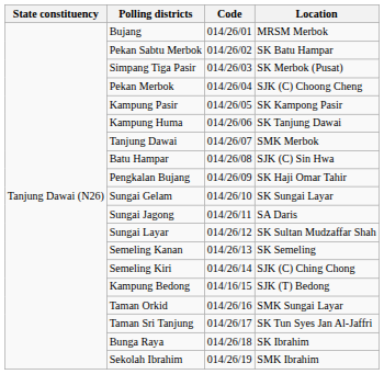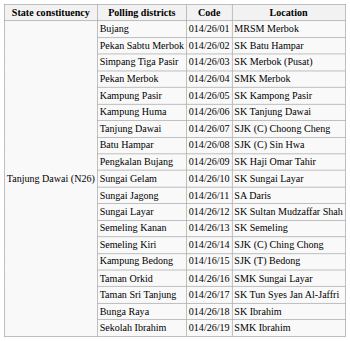 <table class="wikitable sortable mw-collapsible" style="white-space:nowrap;font-size:85%">
 <tr>
 <th>State constituency</th>
 <th>Polling districts</th>
 <th>Code</th>
 <th>Location</th>
 </tr>
 <tr>
 <td rowspan="19">Tanjung Dawai (N26)</td>
 <td>Bujang</td>
 <td>014/26/01</td>
 <td>MRSM Merbok</td>
 </tr>
 <tr>
 <td>Pekan Sabtu Merbok</td>
 <td>014/26/02</td>
 <td>SK Batu Hampar</td>
 </tr>
 <tr>
 <td>Simpang Tiga Pasir</td>
 <td>014/26/03</td>
 <td>SK Merbok (Pusat)</td>
 </tr>
 <tr>
 <td>Pekan Merbok</td>
 <td>014/26/04</td>
-<td>SJK (C) Choong Cheng</td>
+<td>SMK Merbok</td>
 </tr>
 <tr>
 <td>Kampung Pasir</td>
 <td>014/26/05</td>
 <td>SK Kampong Pasir</td>
 </tr>
 <tr>
 <td>Kampung Huma</td>
 <td>014/26/06</td>
 <td>SK Tanjung Dawai</td>
 </tr>
 <tr>
 <td>Tanjung Dawai</td>
 <td>014/26/07</td>
-<td>SMK Merbok</td>
+<td>SJK (C) Choong Cheng</td>
 </tr>
 <tr>
 <td>Batu Hampar</td>
 <td>014/26/08</td>
 <td>SJK (C) Sin Hwa</td>
 </tr>
 <tr>
 <td>Pengkalan Bujang</td>
 <td>014/26/09</td>
 <td>SK Haji Omar Tahir</td>
 </tr>
 <tr>
 <td>Sungai Gelam</td>
 <td>014/26/10</td>
 <td>SK Sungai Layar</td>
 </tr>
 <tr>
 <td>Sungai Jagong</td>
 <td>014/26/11</td>
 <td>SA Daris</td>
 </tr>
 <tr>
 <td>Sungai Layar</td>
 <td>014/26/12</td>
 <td>SK Sultan Mudzaffar Shah</td>
 </tr>
 <tr>
 <td>Semeling Kanan</td>
 <td>014/26/13</td>
 <td>SK Semeling</td>
 </tr>
 <tr>
 <td>Semeling Kiri</td>
 <td>014/26/14</td>
 <td>SJK (C) Ching Chong</td>
 </tr>
 <tr>
 <td>Kampung Bedong</td>
 <td>014/16/15</td>
 <td>SJK (T) Bedong</td>
 </tr>
 <tr>
 <td>Taman Orkid</td>
 <td>014/26/16</td>
 <td>SMK Sungai Layar</td>
 </tr>
 <tr>
 <td>Taman Sri Tanjung</td>
 <td>014/26/17</td>
 <td>SK Tun Syes Jan Al-Jaffri</td>
 </tr>
 <tr>
 <td>Bunga Raya</td>
 <td>014/26/18</td>
 <td>SK Ibrahim</td>
 </tr>
 <tr>
 <td>Sekolah Ibrahim</td>
 <td>014/26/19</td>
 <td>SMK Ibrahim</td>
 </tr>
 </table>
